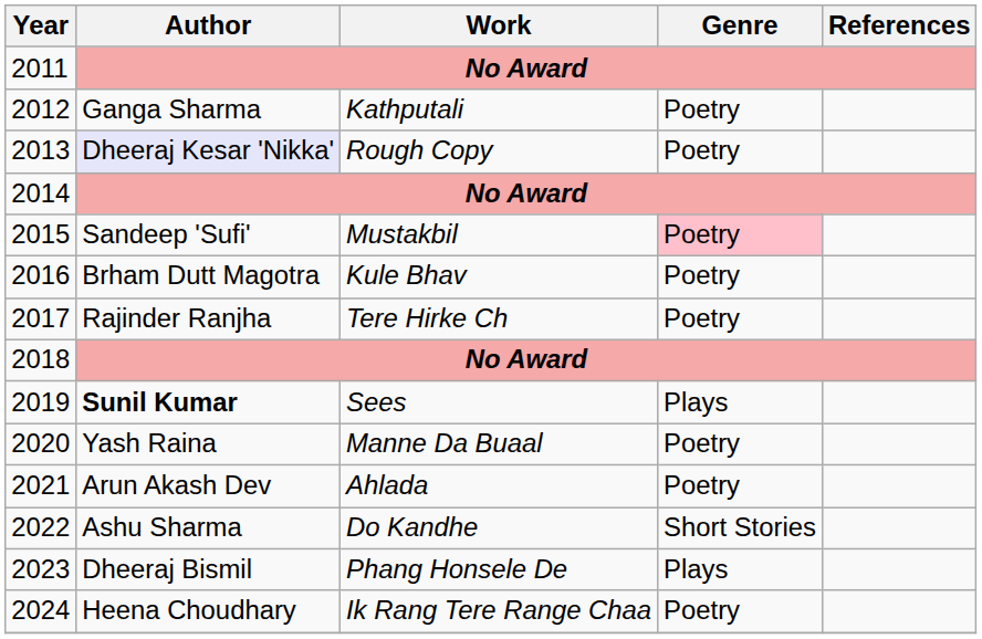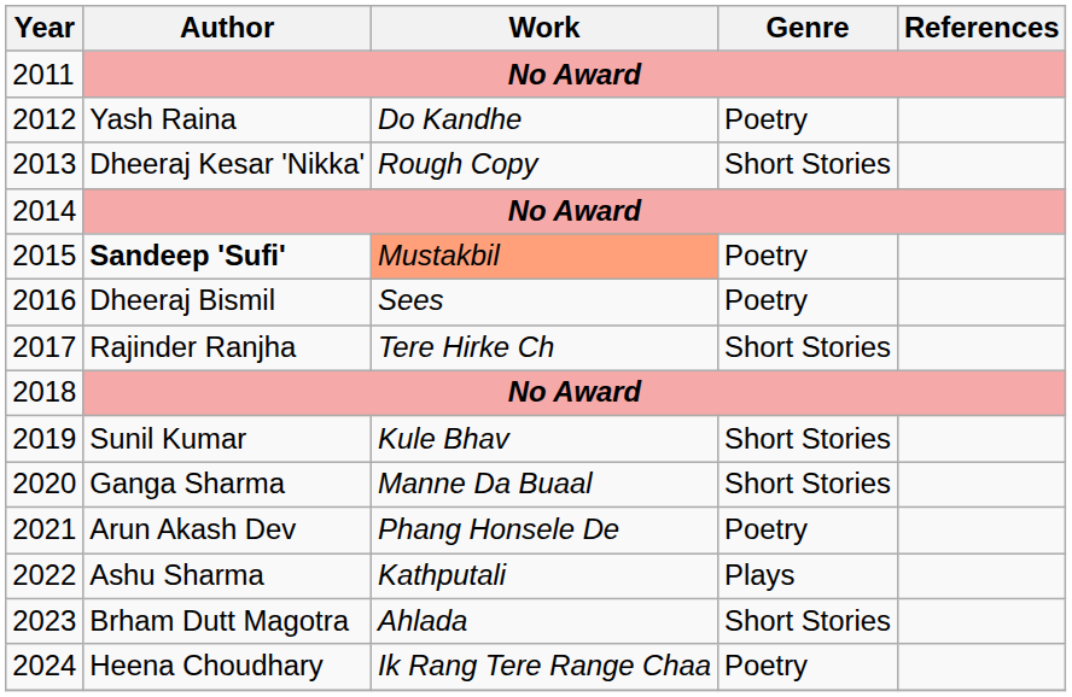 <table class="wikitable">
 <tr>
 <th>Year</th>
 <th>Author</th>
 <th>Work</th>
 <th>Genre</th>
 <th class=unsortable>References</th>
 </tr>
 <tr>
 <td>2011</td>
 <td style="background:#f5a9a9; text-align:center;" colspan=7><strong><em>No Award</em></strong></td>
 </tr>
 <tr>
 <td>2012</td>
-<td>Ganga Sharma</td>
-<td><em>Kathputali</em></td>
+<td>Yash Raina</td>
+<td><em>Do Kandhe</em></td>
 <td>Poetry</td>
 <td></td>
 </tr>
 <tr>
 <td>2013</td>
-<td style="background: lavender;">Dheeraj Kesar 'Nikka'</td>
+<td>Dheeraj Kesar 'Nikka'</td>
 <td><em>Rough Copy</em></td>
-<td>Poetry</td>
+<td>Short Stories</td>
 <td></td>
 </tr>
 <tr>
 <td>2014</td>
 <td style="background:#f5a9a9; text-align:center;" colspan=7><strong><em>No Award</em></strong></td>
 </tr>
 <tr>
 <td>2015</td>
-<td>Sandeep 'Sufi'</td>
-<td><em>Mustakbil</em></td>
-<td style="background: pink;">Poetry</td>
+<td><strong>Sandeep 'Sufi'</strong></td>
+<td style="background: lightsalmon;"><em>Mustakbil</em></td>
+<td>Poetry</td>
 <td></td>
 </tr>
 <tr>
 <td>2016</td>
-<td>Brham Dutt Magotra</td>
-<td><em>Kule Bhav</em></td>
+<td>Dheeraj Bismil</td>
+<td><em>Sees</em></td>
 <td>Poetry</td>
 <td></td>
 </tr>
 <tr>
 <td>2017</td>
 <td>Rajinder Ranjha</td>
 <td><em>Tere Hirke Ch</em></td>
-<td>Poetry</td>
+<td>Short Stories</td>
 <td></td>
 </tr>
 <tr>
 <td>2018</td>
 <td style="background:#f5a9a9; text-align:center;" colspan=7><strong><em>No Award</em></strong> </td>
 </tr>
 <tr>
 <td>2019</td>
-<td><strong>Sunil Kumar</strong></td>
-<td><em>Sees</em></td>
-<td>Plays</td>
+<td>Sunil Kumar</td>
+<td><em>Kule Bhav</em></td>
+<td>Short Stories</td>
 <td></td>
 </tr>
 <tr>
 <td>2020</td>
-<td>Yash Raina</td>
+<td>Ganga Sharma</td>
 <td><em>Manne Da Buaal</em></td>
-<td>Poetry</td>
+<td>Short Stories</td>
 <td></td>
 </tr>
 <tr>
 <td>2021</td>
 <td>Arun Akash Dev</td>
-<td><em>Ahlada</em></td>
+<td><em>Phang Honsele De</em></td>
 <td>Poetry</td>
 <td></td>
 </tr>
 <tr>
 <td>2022</td>
 <td>Ashu Sharma</td>
-<td><em>Do Kandhe</em></td>
-<td>Short Stories</td>
+<td><em>Kathputali</em></td>
+<td>Plays</td>
 <td></td>
 </tr>
 <tr>
 <td>2023</td>
-<td>Dheeraj Bismil</td>
-<td><em>Phang Honsele De</em></td>
-<td>Plays</td>
+<td>Brham Dutt Magotra</td>
+<td><em>Ahlada</em></td>
+<td>Short Stories</td>
 <td></td>
 </tr>
 <tr>
 <td>2024</td>
 <td>Heena Choudhary</td>
 <td><em>Ik Rang Tere Range Chaa</em></td>
 <td>Poetry</td>
 <td></td>
 </tr>
 <tr>
 </tr>
 </table>
